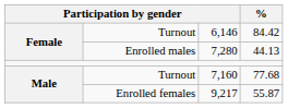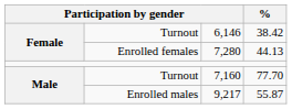 <table class=wikitable>
 <tr>
 <th colspan=3>Participation by gender</th>
 <th>%</th>
 </tr>
 <tr>
 <th rowspan=2 width=100>Female</th>
 <td align=right width=150>Turnout</td>
 <td align=right width=50>6,146</td>
-<td align=right width=50>84.42</td>
+<td align=right width=50>38.42</td>
 </tr>
 <tr>
-<td align=right>Enrolled males</td>
+<td align=right>Enrolled females</td>
 <td align=right>7,280</td>
 <td align=right>44.13</td>
 </tr>
 <tr>
 <td colspan=4></td>
 </tr>
 <tr>
 <th rowspan=2>Male</th>
 <td align=right>Turnout</td>
 <td align=right>7,160</td>
-<td align=right>77.68</td>
+<td align=right>77.70</td>
 </tr>
 <tr>
-<td align=right>Enrolled females</td>
+<td align=right>Enrolled males</td>
 <td align=right>9,217</td>
 <td align=right>55.87</td>
 </tr>
 </table>
